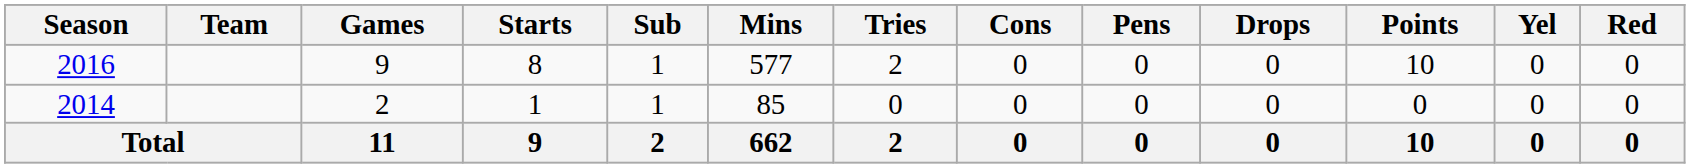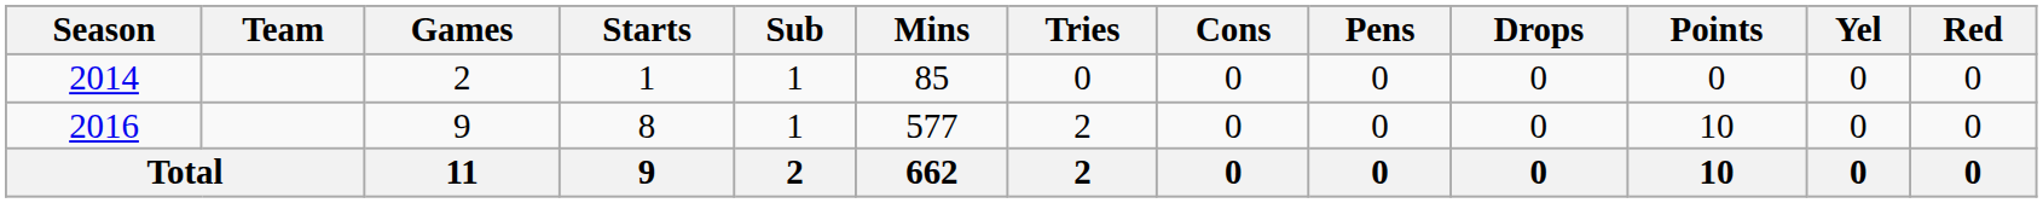 <table class="wikitable" style="text-align:center; line-height:90%; font-size:95%; width:70%;">
 <tr>
 <th>Season</th>
 <th>Team</th>
 <th>Games</th>
 <th>Starts</th>
 <th>Sub</th>
 <th>Mins</th>
 <th>Tries</th>
 <th>Cons</th>
 <th>Pens</th>
 <th>Drops</th>
 <th>Points</th>
 <th>Yel</th>
 <th>Red</th>
 </tr>
 <tr>
+<td><a href='#'>2014</a></td>
+<td></td>
+<td>2</td>
+<td>1</td>
+<td>1</td>
+<td>85</td>
+<td>0</td>
+<td>0</td>
+<td>0</td>
+<td>0</td>
+<td>0</td>
+<td>0</td>
+<td>0</td>
+</tr>
+<tr>
 <td><a href='#'>2016</a></td>
 <td></td>
 <td>9</td>
 <td>8</td>
 <td>1</td>
 <td>577</td>
 <td>2</td>
 <td>0</td>
 <td>0</td>
 <td>0</td>
 <td>10</td>
-<td>0</td>
-<td>0</td>
-</tr>
-<tr>
-<td><a href='#'>2014</a></td>
-<td></td>
-<td>2</td>
-<td>1</td>
-<td>1</td>
-<td>85</td>
-<td>0</td>
-<td>0</td>
-<td>0</td>
-<td>0</td>
-<td>0</td>
 <td>0</td>
 <td>0</td>
 </tr>
 <tr>
 <th colspan="2">Total</th>
 <th>11</th>
 <th>9</th>
 <th>2</th>
 <th>662</th>
 <th>2</th>
 <th>0</th>
 <th>0</th>
 <th>0</th>
 <th>10</th>
 <th>0</th>
 <th>0</th>
 </tr>
 </table>
